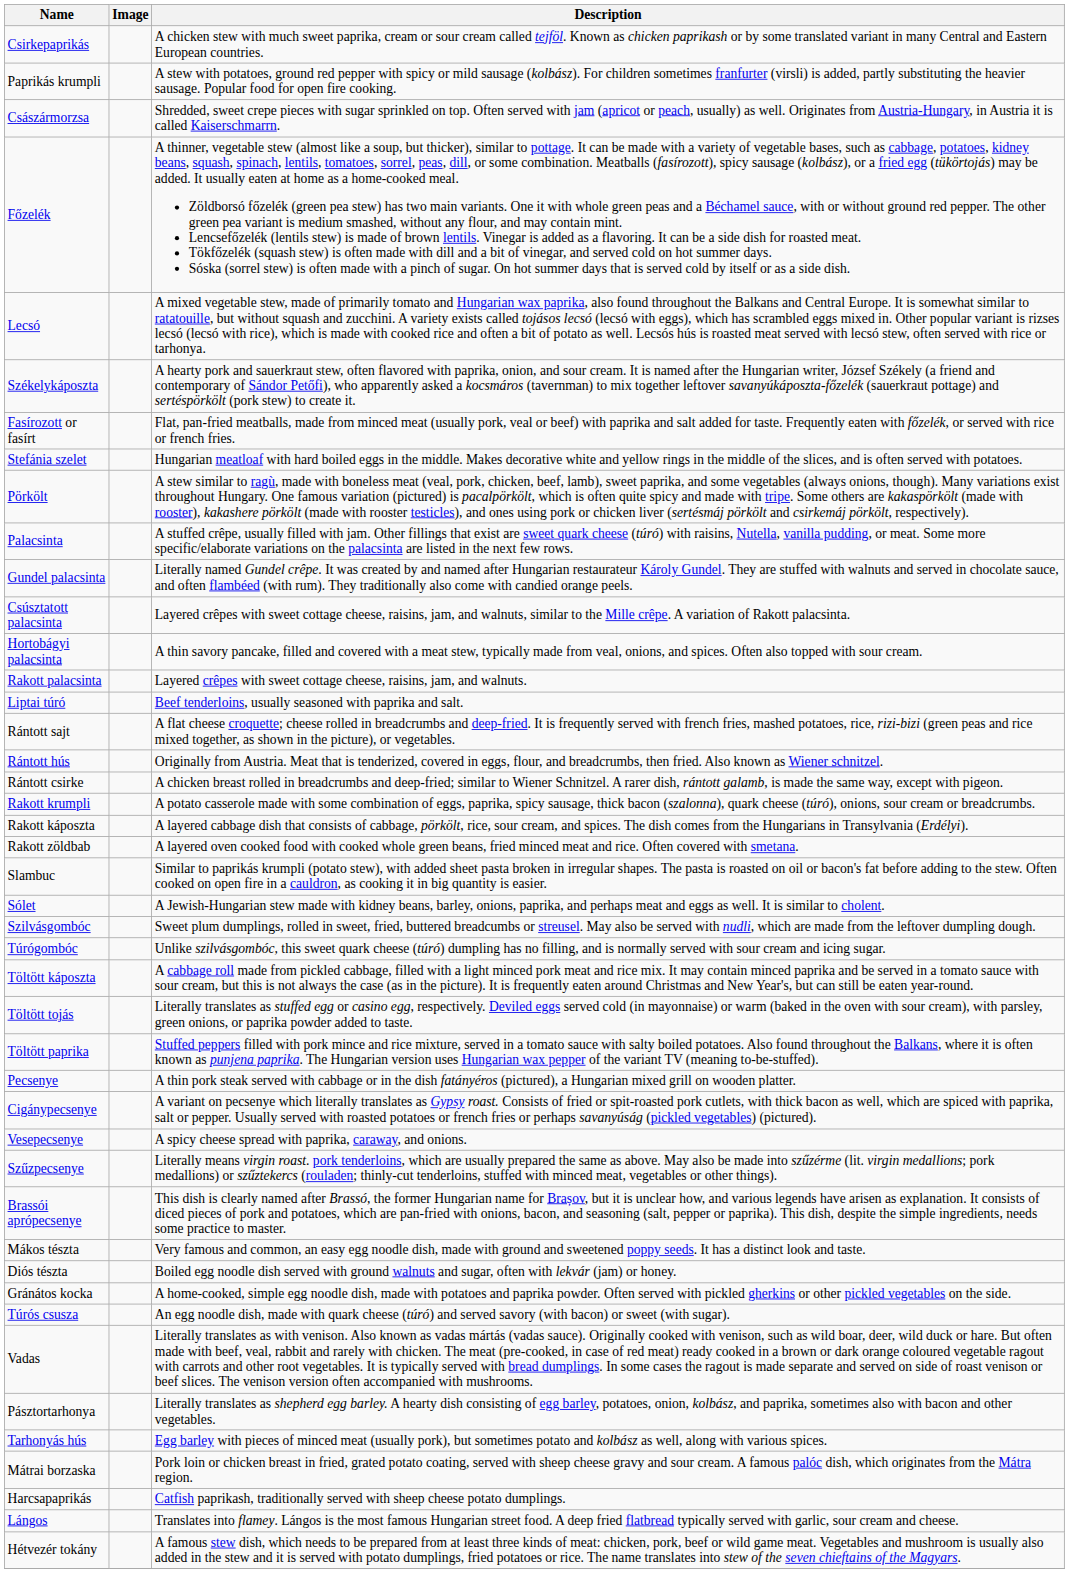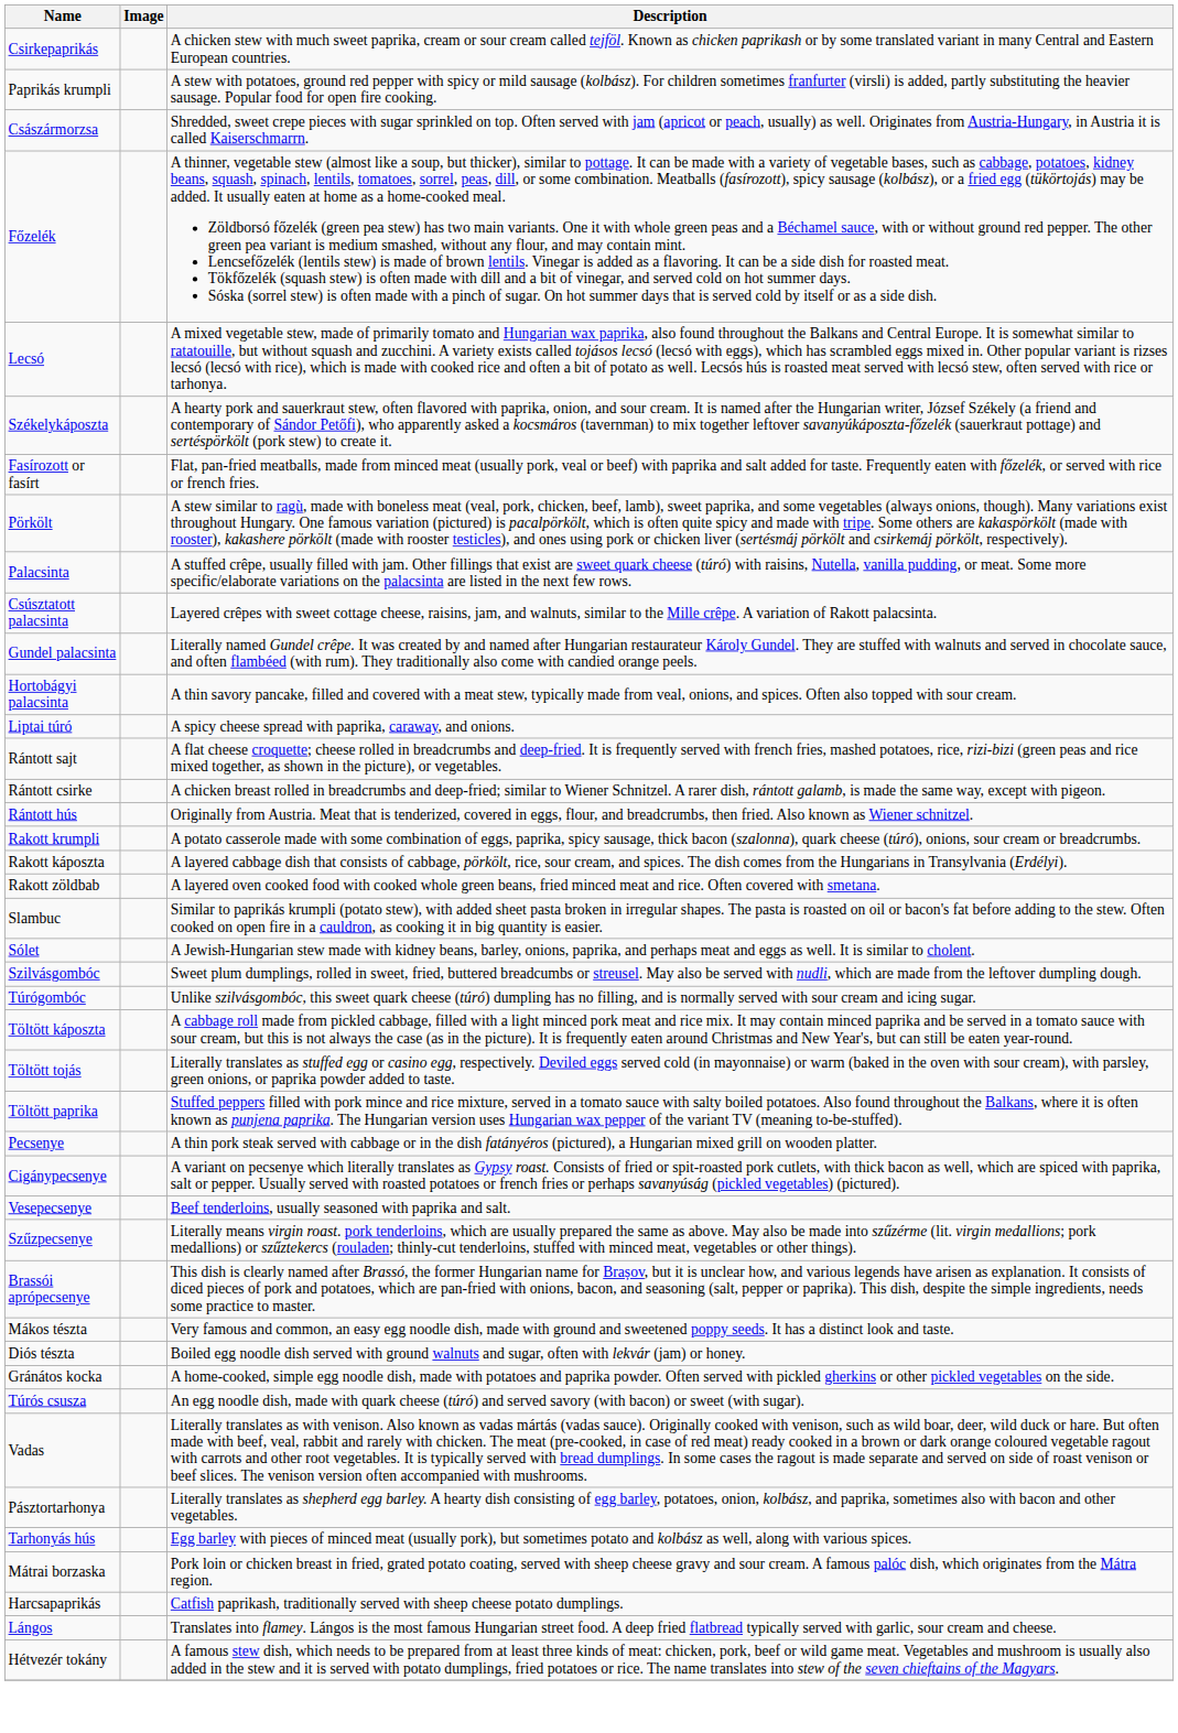 <table class="wikitable sortable">
 <tr>
 <th>Name</th>
 <th class="unsortable">Image</th>
 <th>Description</th>
 </tr>
 <tr>
 <td><a href='#'>Csirkepaprikás</a></td>
 <td></td>
 <td>A chicken stew with much sweet paprika, cream or sour cream called <em><a href='#'>tejföl</a></em>. Known as <em>chicken paprikash</em> or by some translated variant in many Central and Eastern European countries.</td>
 </tr>
 <tr>
 <td>Paprikás krumpli</td>
 <td></td>
 <td>A stew with potatoes, ground red pepper with spicy or mild sausage (<em>kolbász</em>). For children sometimes <a href='#'>franfurter</a> (virsli) is added, partly substituting the heavier sausage. Popular food for open fire cooking.</td>
 </tr>
 <tr>
 <td><a href='#'>Császármorzsa</a></td>
 <td></td>
 <td>Shredded, sweet crepe pieces with sugar sprinkled on top. Often served with <a href='#'>jam</a> (<a href='#'>apricot</a> or <a href='#'>peach</a>, usually) as well. Originates from <a href='#'>Austria-Hungary</a>, in Austria it is called <a href='#'>Kaiserschmarrn</a>.</td>
 </tr>
 <tr>
 <td><a href='#'>Főzelék</a></td>
 <td></td>
 <td>A thinner, vegetable stew (almost like a soup, but thicker), similar to <a href='#'>pottage</a>. It can be made with a variety of vegetable bases, such as <a href='#'>cabbage</a>, <a href='#'>potatoes</a>, <a href='#'>kidney beans</a>, <a href='#'>squash</a>, <a href='#'>spinach</a>, <a href='#'>lentils</a>, <a href='#'>tomatoes</a>, <a href='#'>sorrel</a>, <a href='#'>peas</a>, <a href='#'>dill</a>, or some combination. Meatballs (<em>fasírozott</em>), spicy sausage (<em>kolbász</em>), or a <a href='#'>fried egg</a> (<em>tükörtojás</em>) may be added. It usually eaten at home as a home-cooked meal.<br><ul><li>Zöldborsó főzelék (green pea stew) has two main variants. One it with whole green peas and a <a href='#'>Béchamel sauce</a>, with or without ground red pepper. The other green pea variant is medium smashed, without any flour, and may contain mint.</li><li>Lencsefőzelék (lentils stew) is made of brown <a href='#'>lentils</a>. Vinegar is added as a flavoring. It can be a side dish for roasted meat.</li><li>Tökfőzelék (squash stew) is often made with dill and a bit of vinegar, and served cold on hot summer days.</li><li>Sóska (sorrel stew) is often made with a pinch of sugar. On hot summer days that is served cold by itself or as a side dish.</li></ul></td>
 </tr>
 <tr>
 <td><a href='#'>Lecsó</a></td>
 <td></td>
 <td>A mixed vegetable stew, made of primarily tomato and <a href='#'>Hungarian wax paprika</a>, also found throughout the Balkans and Central Europe. It is somewhat similar to <a href='#'>ratatouille</a>, but without squash and zucchini. A variety exists called <em>tojásos lecsó</em> (lecsó with eggs), which has scrambled eggs mixed in. Other popular variant is rizses lecsó (lecsó with rice), which is made with cooked rice and often a bit of potato as well. Lecsós hús is roasted meat served with lecsó stew, often served with rice or tarhonya.</td>
 </tr>
 <tr>
 <td><a href='#'>Székelykáposzta</a></td>
 <td></td>
 <td>A hearty pork and sauerkraut stew, often flavored with paprika, onion, and sour cream. It is named after the Hungarian writer, József Székely (a friend and contemporary of <a href='#'>Sándor Petőfi</a>), who apparently asked a <em>kocsmáros</em> (tavernman) to mix together leftover <em>savanyúkáposzta-főzelék</em> (sauerkraut pottage) and <em>sertéspörkölt</em> (pork stew) to create it.</td>
 </tr>
 <tr>
 <td><a href='#'>Fasírozott</a> or fasírt</td>
 <td></td>
 <td>Flat, pan-fried meatballs, made from minced meat (usually pork, veal or beef) with paprika and salt added for taste. Frequently eaten with <em>főzelék</em>, or served with rice or french fries.</td>
 </tr>
 <tr>
-<td><a href='#'>Stefánia szelet</a></td>
-<td></td>
-<td>Hungarian <a href='#'>meatloaf</a> with hard boiled eggs in the middle. Makes decorative white and yellow rings in the middle of the slices, and is often served with potatoes.</td>
-</tr>
-<tr>
 <td><a href='#'>Pörkölt</a></td>
 <td></td>
 <td>A stew similar to <a href='#'>ragù</a>, made with boneless meat (veal, pork, chicken, beef, lamb), sweet paprika, and some vegetables (always onions, though). Many variations exist throughout Hungary. One famous variation (pictured) is <em>pacalpörkölt</em>, which is often quite spicy and made with <a href='#'>tripe</a>. Some others are <em>kakaspörkölt</em> (made with <a href='#'>rooster</a>), <em>kakashere pörkölt</em> (made with rooster <a href='#'>testicles</a>), and ones using pork or chicken liver (<em>sertésmáj pörkölt</em> and <em>csirkemáj pörkölt</em>, respectively).</td>
 </tr>
 <tr>
 <td><a href='#'>Palacsinta</a></td>
 <td></td>
 <td>A stuffed crêpe, usually filled with jam. Other fillings that exist are <a href='#'>sweet quark cheese</a> (<em>túró</em>) with raisins, <a href='#'>Nutella</a>, <a href='#'>vanilla pudding</a>, or meat. Some more specific/elaborate variations on the <a href='#'>palacsinta</a> are listed in the next few rows.</td>
 </tr>
 <tr>
+<td><a href='#'>Csúsztatott palacsinta</a></td>
+<td></td>
+<td>Layered crêpes with sweet cottage cheese, raisins, jam, and walnuts, similar to the <a href='#'>Mille crêpe</a>. A variation of Rakott palacsinta.</td>
+</tr>
+<tr>
 <td><a href='#'>Gundel palacsinta</a></td>
 <td></td>
 <td>Literally named <em>Gundel crêpe</em>. It was created by and named after Hungarian restaurateur <a href='#'>Károly Gundel</a>. They are stuffed with walnuts and served in chocolate sauce, and often <a href='#'>flambéed</a> (with rum). They traditionally also come with candied orange peels.</td>
-</tr>
-<tr>
-<td><a href='#'>Csúsztatott palacsinta</a></td>
-<td></td>
-<td>Layered crêpes with sweet cottage cheese, raisins, jam, and walnuts, similar to the <a href='#'>Mille crêpe</a>. A variation of Rakott palacsinta.</td>
 </tr>
 <tr>
 <td><a href='#'>Hortobágyi palacsinta</a></td>
 <td></td>
 <td>A thin savory pancake, filled and covered with a meat stew, typically made from veal, onions, and spices. Often also topped with sour cream.</td>
 </tr>
 <tr>
-<td><a href='#'>Rakott palacsinta</a></td>
-<td></td>
-<td>Layered <a href='#'>crêpes</a> with sweet cottage cheese, raisins, jam, and walnuts.</td>
-</tr>
-<tr>
 <td><a href='#'>Liptai túró</a></td>
 <td></td>
-<td><a href='#'>Beef tenderloins</a>, usually seasoned with paprika and salt.</td>
+<td>A spicy cheese spread with paprika, <a href='#'>caraway</a>, and onions.</td>
 </tr>
 <tr>
 <td>Rántott sajt</td>
 <td></td>
 <td>A flat cheese <a href='#'>croquette</a>; cheese rolled in breadcrumbs and <a href='#'>deep-fried</a>. It is frequently served with french fries, mashed potatoes, rice, <em>rizi-bizi</em> (green peas and rice mixed together, as shown in the picture), or vegetables.</td>
 </tr>
 <tr>
+<td>Rántott csirke</td>
+<td></td>
+<td>A chicken breast rolled in breadcrumbs and deep-fried; similar to Wiener Schnitzel. A rarer dish, <em>rántott galamb</em>, is made the same way, except with pigeon.</td>
+</tr>
+<tr>
 <td><a href='#'>Rántott hús</a></td>
 <td></td>
 <td>Originally from Austria. Meat that is tenderized, covered in eggs, flour, and breadcrumbs, then fried. Also known as <a href='#'>Wiener schnitzel</a>.</td>
-</tr>
-<tr>
-<td>Rántott csirke</td>
-<td></td>
-<td>A chicken breast rolled in breadcrumbs and deep-fried; similar to Wiener Schnitzel. A rarer dish, <em>rántott galamb</em>, is made the same way, except with pigeon.</td>
 </tr>
 <tr>
 <td><a href='#'>Rakott krumpli</a></td>
 <td></td>
 <td>A potato casserole made with some combination of eggs, paprika, spicy sausage, thick bacon (<em>szalonna</em>), quark cheese (<em>túró</em>), onions, sour cream or breadcrumbs.</td>
 </tr>
 <tr>
 <td>Rakott káposzta</td>
 <td></td>
 <td>A layered cabbage dish that consists of cabbage, <em>pörkölt</em>, rice, sour cream, and spices. The dish comes from the Hungarians in Transylvania (<em>Erdélyi</em>).</td>
 </tr>
 <tr>
 <td>Rakott zöldbab</td>
 <td></td>
 <td>A layered oven cooked food with cooked whole green beans, fried minced meat and rice. Often covered with <a href='#'>smetana</a>.</td>
 </tr>
 <tr>
 <td>Slambuc</td>
 <td></td>
 <td>Similar to paprikás krumpli (potato stew), with added sheet pasta broken in irregular shapes. The pasta is roasted on oil or bacon's fat before adding to the stew. Often cooked on open fire in a <a href='#'>cauldron</a>, as cooking it in big quantity is easier.</td>
 </tr>
 <tr>
 <td><a href='#'>Sólet</a></td>
 <td></td>
 <td>A Jewish-Hungarian stew made with kidney beans, barley, onions, paprika, and perhaps meat and eggs as well. It is similar to <a href='#'>cholent</a>.</td>
 </tr>
 <tr>
 <td><a href='#'>Szilvásgombóc</a></td>
 <td></td>
 <td>Sweet plum dumplings, rolled in sweet, fried, buttered breadcumbs or <a href='#'>streusel</a>. May also be served with <em><a href='#'>nudli</a></em>, which are made from the leftover dumpling dough.</td>
 </tr>
 <tr>
 <td><a href='#'>Túrógombóc</a></td>
 <td></td>
 <td>Unlike <em>szilvásgombóc,</em> this sweet quark cheese (<em>túró</em>) dumpling has no filling, and is normally served with sour cream and icing sugar.</td>
 </tr>
 <tr>
 <td><a href='#'>Töltött káposzta</a></td>
 <td></td>
 <td>A <a href='#'>cabbage roll</a> made from pickled cabbage, filled with a light minced pork meat and rice mix. It may contain minced paprika and be served in a tomato sauce with sour cream, but this is not always the case (as in the picture). It is frequently eaten around Christmas and New Year's, but can still be eaten year-round.</td>
 </tr>
 <tr>
 <td><a href='#'>Töltött tojás</a></td>
 <td></td>
 <td>Literally translates as <em>stuffed egg</em> or <em>casino egg</em>, respectively. <a href='#'>Deviled eggs</a> served cold (in mayonnaise) or warm (baked in the oven with sour cream), with parsley, green onions, or paprika powder added to taste.</td>
 </tr>
 <tr>
 <td><a href='#'>Töltött paprika</a></td>
 <td></td>
 <td><a href='#'>Stuffed peppers</a> filled with pork mince and rice mixture, served in a tomato sauce with salty boiled potatoes. Also found throughout the <a href='#'>Balkans</a>, where it is often known as <em><a href='#'>punjena paprika</a></em>. The Hungarian version uses <a href='#'>Hungarian wax pepper</a> of the variant TV (meaning to-be-stuffed).</td>
 </tr>
 <tr>
 <td><a href='#'>Pecsenye</a></td>
 <td></td>
 <td>A thin pork steak served with cabbage or in the dish <em>fatányéros</em> (pictured), a Hungarian mixed grill on wooden platter.</td>
 </tr>
 <tr>
 <td><a href='#'>Cigánypecsenye</a></td>
 <td></td>
 <td>A variant on pecsenye which literally translates as <em><a href='#'>Gypsy</a> roast.</em> Consists of fried or spit-roasted pork cutlets, with thick bacon as well, which are spiced with paprika, salt or pepper. Usually served with roasted potatoes or french fries or perhaps <em>savanyúság</em> (<a href='#'>pickled vegetables</a>) (pictured).</td>
 </tr>
 <tr>
 <td><a href='#'>Vesepecsenye</a></td>
 <td></td>
-<td>A spicy cheese spread with paprika, <a href='#'>caraway</a>, and onions.</td>
+<td><a href='#'>Beef tenderloins</a>, usually seasoned with paprika and salt.</td>
 </tr>
 <tr>
 <td><a href='#'>Szűzpecsenye</a></td>
 <td></td>
 <td>Literally means <em>virgin roast</em>. <a href='#'>pork tenderloins</a>, which are usually prepared the same as above. May also be made into <em>szűzérme</em> (lit. <em>virgin medallions</em>; pork medallions) or <em>szűztekercs</em> (<a href='#'>rouladen</a>; thinly-cut tenderloins, stuffed with minced meat, vegetables or other things).</td>
 </tr>
 <tr>
 <td><a href='#'>Brassói aprópecsenye</a></td>
 <td></td>
 <td>This dish is clearly named after <em>Brassó</em>, the former Hungarian name for <a href='#'>Brașov</a>, but it is unclear how, and various legends have arisen as explanation. It consists of diced pieces of pork and potatoes, which are pan-fried with onions, bacon, and seasoning (salt, pepper or paprika). This dish, despite the simple ingredients, needs some practice to master.</td>
 </tr>
 <tr>
 <td>Mákos tészta</td>
 <td></td>
 <td>Very famous and common, an easy egg noodle dish, made with ground and sweetened <a href='#'>poppy seeds</a>. It has a distinct look and taste.</td>
 </tr>
 <tr>
 <td>Diós tészta</td>
 <td></td>
 <td>Boiled egg noodle dish served with ground <a href='#'>walnuts</a> and sugar, often with <em>lekvár</em> (jam) or honey.</td>
 </tr>
 <tr>
 <td>Gránátos kocka</td>
 <td></td>
 <td>A home-cooked, simple egg noodle dish, made with potatoes and paprika powder. Often served with pickled <a href='#'>gherkins</a> or other <a href='#'>pickled vegetables</a> on the side.</td>
 </tr>
 <tr>
 <td><a href='#'>Túrós csusza</a></td>
 <td></td>
 <td>An egg noodle dish, made with quark cheese (<em>túró</em>) and served savory (with bacon) or sweet (with sugar).</td>
 </tr>
 <tr>
 <td>Vadas</td>
 <td></td>
 <td>Literally translates as with venison. Also known as vadas mártás (vadas sauce). Originally cooked with venison, such as wild boar, deer, wild duck or hare. But often made with beef, veal, rabbit and rarely with chicken. The meat (pre-cooked, in case of red meat) ready cooked in a brown or dark orange coloured vegetable ragout with carrots and other root vegetables. It is typically served with <a href='#'>bread dumplings</a>. In some cases the ragout is made separate and served on side of roast venison or beef slices. The venison version often accompanied with mushrooms.</td>
 </tr>
 <tr>
 <td>Pásztortarhonya</td>
 <td></td>
 <td>Literally translates as <em>shepherd egg barley.</em> A hearty dish consisting of <a href='#'>egg barley</a>, potatoes, onion, <em>kolbász</em>, and paprika, sometimes also with bacon and other vegetables.</td>
 </tr>
 <tr>
 <td><a href='#'>Tarhonyás hús</a></td>
 <td></td>
 <td><a href='#'>Egg barley</a> with pieces of minced meat (usually pork), but sometimes potato and <em>kolbász</em> as well, along with various spices.</td>
 </tr>
 <tr>
 <td>Mátrai borzaska</td>
 <td></td>
 <td>Pork loin or chicken breast in fried, grated potato coating, served with sheep cheese gravy and sour cream. A famous <a href='#'>palóc</a> dish, which originates from the <a href='#'>Mátra</a> region.</td>
 </tr>
 <tr>
 <td>Harcsapaprikás</td>
 <td></td>
 <td><a href='#'>Catfish</a> paprikash, traditionally served with sheep cheese potato dumplings.</td>
 </tr>
 <tr>
 <td><a href='#'>Lángos</a></td>
 <td></td>
 <td>Translates into <em>flamey</em>. Lángos is the most famous Hungarian street food. A deep fried <a href='#'>flatbread</a> typically served with garlic, sour cream and cheese.</td>
 </tr>
 <tr>
 <td>Hétvezér tokány</td>
 <td></td>
 <td>A famous <a href='#'>stew</a> dish, which needs to be prepared from at least three kinds of meat: chicken, pork, beef or wild game meat. Vegetables and mushroom is usually also added in the stew and it is served with potato dumplings, fried potatoes or rice. The name translates into <em>stew of the <a href='#'>seven chieftains of the Magyars</a></em>.</td>
 </tr>
 <tr>
 </tr>
 </table>
